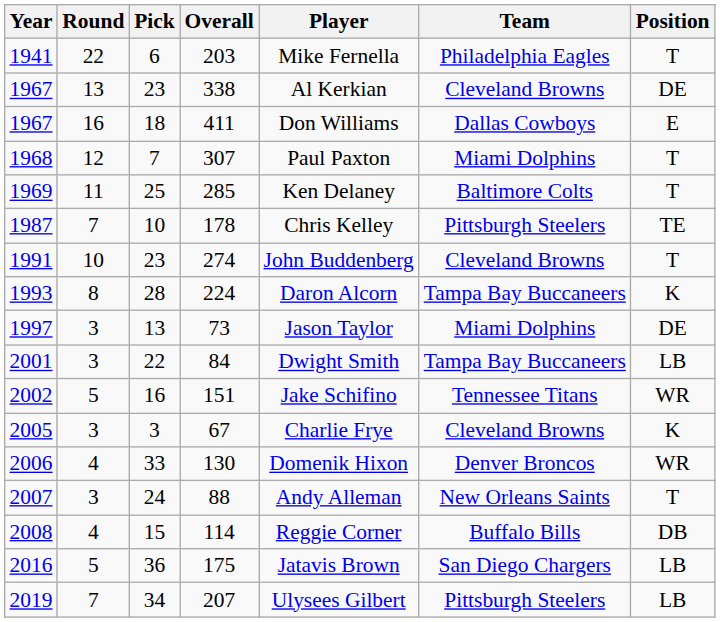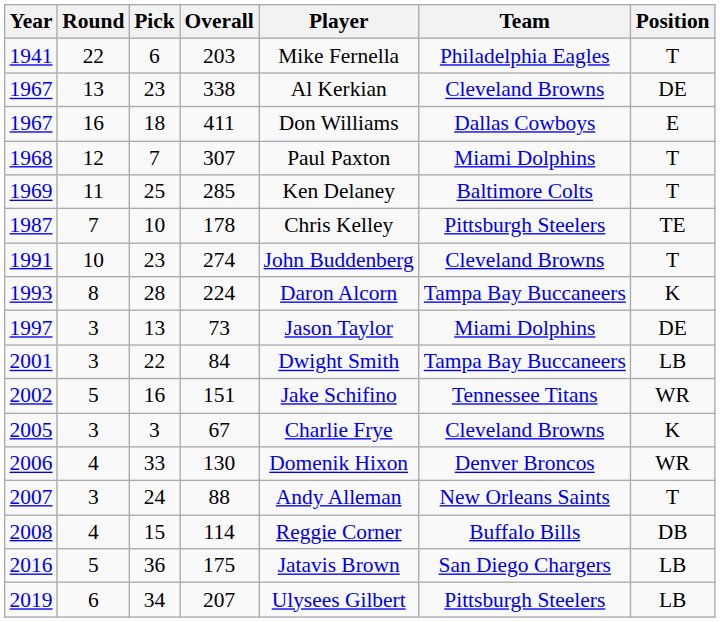 <table class="wikitable sortable" style="text-align: center;">
 <tr>
 <th>Year</th>
 <th>Round</th>
 <th>Pick</th>
 <th>Overall</th>
 <th>Player</th>
 <th>Team</th>
 <th>Position</th>
 </tr>
 <tr>
 <td><a href='#'>1941</a></td>
 <td>22</td>
 <td>6</td>
 <td>203</td>
 <td>Mike Fernella</td>
 <td><a href='#'>Philadelphia Eagles</a></td>
 <td>T</td>
 </tr>
 <tr>
 <td><a href='#'>1967</a></td>
 <td>13</td>
 <td>23</td>
 <td>338</td>
 <td>Al Kerkian</td>
 <td><a href='#'>Cleveland Browns</a></td>
 <td>DE</td>
 </tr>
 <tr>
 <td><a href='#'>1967</a></td>
 <td>16</td>
 <td>18</td>
 <td>411</td>
 <td>Don Williams</td>
 <td><a href='#'>Dallas Cowboys</a></td>
 <td>E</td>
 </tr>
 <tr>
 <td><a href='#'>1968</a></td>
 <td>12</td>
 <td>7</td>
 <td>307</td>
 <td>Paul Paxton</td>
 <td><a href='#'>Miami Dolphins</a></td>
 <td>T</td>
 </tr>
 <tr>
 <td><a href='#'>1969</a></td>
 <td>11</td>
 <td>25</td>
 <td>285</td>
 <td>Ken Delaney</td>
 <td><a href='#'>Baltimore Colts</a></td>
 <td>T</td>
 </tr>
 <tr>
 <td><a href='#'>1987</a></td>
 <td>7</td>
 <td>10</td>
 <td>178</td>
 <td>Chris Kelley</td>
 <td><a href='#'>Pittsburgh Steelers</a></td>
 <td>TE</td>
 </tr>
 <tr>
 <td><a href='#'>1991</a></td>
 <td>10</td>
 <td>23</td>
 <td>274</td>
 <td><a href='#'>John Buddenberg</a></td>
 <td><a href='#'>Cleveland Browns</a></td>
 <td>T</td>
 </tr>
 <tr>
 <td><a href='#'>1993</a></td>
 <td>8</td>
 <td>28</td>
 <td>224</td>
 <td><a href='#'>Daron Alcorn</a></td>
 <td><a href='#'>Tampa Bay Buccaneers</a></td>
 <td>K</td>
 </tr>
 <tr>
 <td><a href='#'>1997</a></td>
 <td>3</td>
 <td>13</td>
 <td>73</td>
 <td><a href='#'>Jason Taylor</a></td>
 <td><a href='#'>Miami Dolphins</a></td>
 <td>DE</td>
 </tr>
 <tr>
 <td><a href='#'>2001</a></td>
 <td>3</td>
 <td>22</td>
 <td>84</td>
 <td><a href='#'>Dwight Smith</a></td>
 <td><a href='#'>Tampa Bay Buccaneers</a></td>
 <td>LB</td>
 </tr>
 <tr>
 <td><a href='#'>2002</a></td>
 <td>5</td>
 <td>16</td>
 <td>151</td>
 <td><a href='#'>Jake Schifino</a></td>
 <td><a href='#'>Tennessee Titans</a></td>
 <td>WR</td>
 </tr>
 <tr>
 <td><a href='#'>2005</a></td>
 <td>3</td>
 <td>3</td>
 <td>67</td>
 <td><a href='#'>Charlie Frye</a></td>
 <td><a href='#'>Cleveland Browns</a></td>
 <td>K</td>
 </tr>
 <tr>
 <td><a href='#'>2006</a></td>
 <td>4</td>
 <td>33</td>
 <td>130</td>
 <td><a href='#'>Domenik Hixon</a></td>
 <td><a href='#'>Denver Broncos</a></td>
 <td>WR</td>
 </tr>
 <tr>
 <td><a href='#'>2007</a></td>
 <td>3</td>
 <td>24</td>
 <td>88</td>
 <td><a href='#'>Andy Alleman</a></td>
 <td><a href='#'>New Orleans Saints</a></td>
 <td>T</td>
 </tr>
 <tr>
 <td><a href='#'>2008</a></td>
 <td>4</td>
 <td>15</td>
 <td>114</td>
 <td><a href='#'>Reggie Corner</a></td>
 <td><a href='#'>Buffalo Bills</a></td>
 <td>DB</td>
 </tr>
 <tr>
 <td><a href='#'>2016</a></td>
 <td>5</td>
 <td>36</td>
 <td>175</td>
 <td><a href='#'>Jatavis Brown</a></td>
 <td><a href='#'>San Diego Chargers</a></td>
 <td>LB</td>
 </tr>
 <tr>
 <td><a href='#'>2019</a></td>
-<td>7</td>
+<td>6</td>
 <td>34</td>
 <td>207</td>
 <td><a href='#'>Ulysees Gilbert</a></td>
 <td><a href='#'>Pittsburgh Steelers</a></td>
 <td>LB</td>
 </tr>
 </table>
